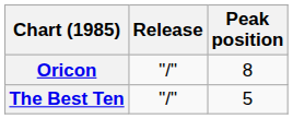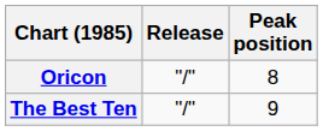 <table class="wikitable plainrowheaders sortable" style="text-align:center;">
 <tr>
 <th scope="col">Chart (1985)</th>
 <th scope="col">Release</th>
 <th scope="col">Peak<br>position</th>
 </tr>
 <tr>
 <th scope="row"><a href='#'>Oricon</a></th>
 <td>"/"</td>
 <td>8</td>
 </tr>
 <tr>
 <th scope="row"><a href='#'>The Best Ten</a></th>
 <td>"/"</td>
-<td>5</td>
+<td>9</td>
 </tr>
 </table>
